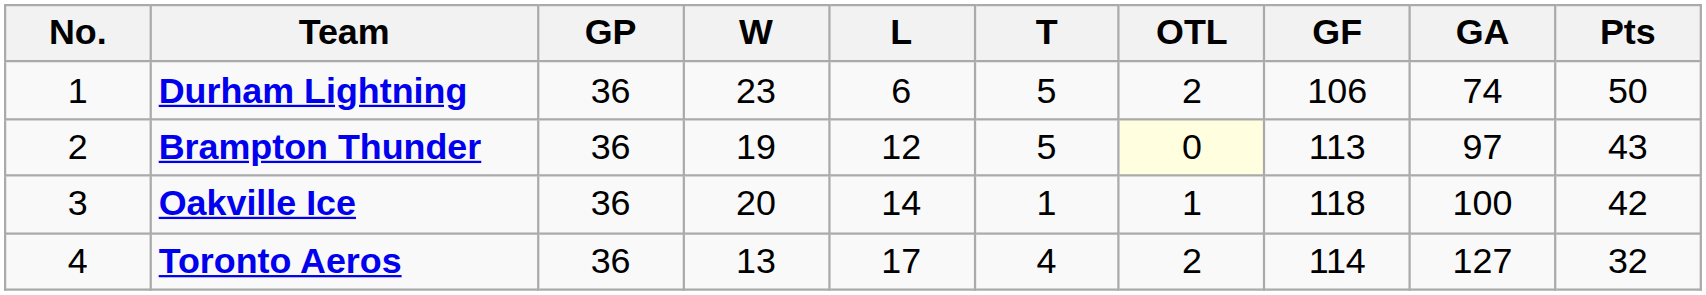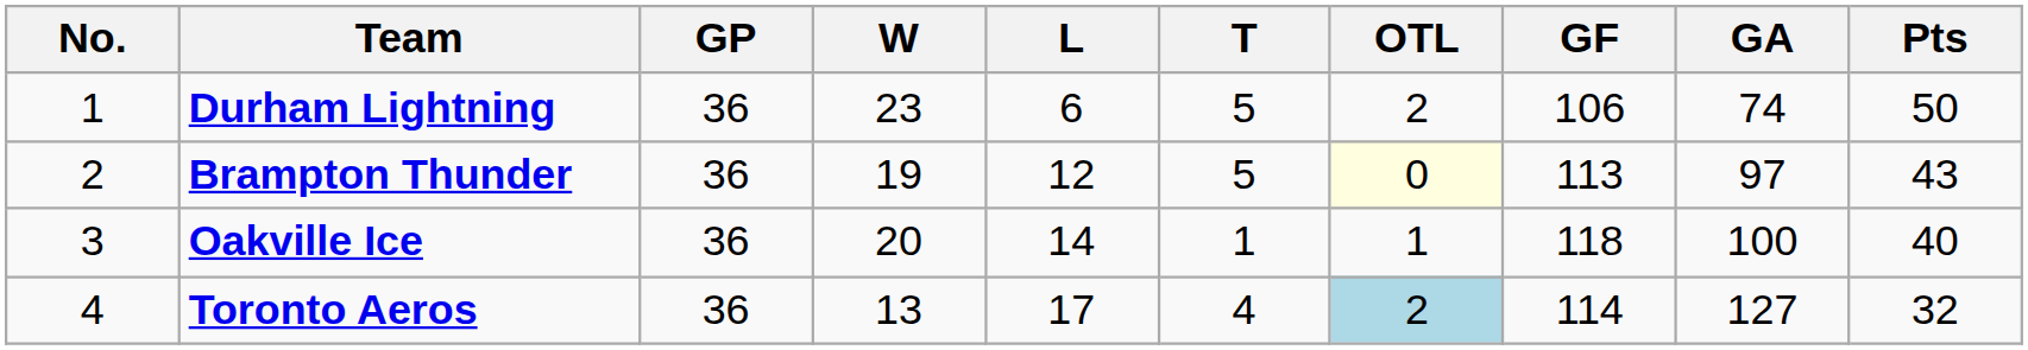 <table class="wikitable sortable">
 <tr>
 <th bgcolor="#DDDDFF" width="7.5%" title="Division rank">No.</th>
 <th bgcolor="#DDDDFF" width="20%">Team</th>
 <th bgcolor="#DDDDFF" width="7.5%" title="Games played" class="unsortable">GP</th>
 <th bgcolor="#DDDDFF" width="7.5%" title="Wins">W</th>
 <th bgcolor="#DDDDFF" width="7.5%" title="Losses">L</th>
 <th bgcolor="#DDDDFF" width="7.5%" title="Ties">T</th>
 <th bgcolor="#DDDDFF" width="7.5%" title="Overtime Losses">OTL</th>
 <th bgcolor="#DDDDFF" width="7.5%" title="Goals for">GF</th>
 <th bgcolor="#DDDDFF" width="7.5%" title="Goals against">GA</th>
 <th bgcolor="#DDDDFF" width="7.5%" title="Points">Pts</th>
 </tr>
 <tr align=center>
 <td>1</td>
 <td align=left><strong><a href='#'>Durham Lightning</a></strong></td>
 <td>36</td>
 <td>23</td>
 <td>6</td>
 <td>5</td>
 <td>2</td>
 <td>106</td>
 <td>74</td>
 <td>50</td>
 </tr>
 <tr align=center>
 <td>2</td>
 <td align=left><strong><a href='#'>Brampton Thunder</a></strong></td>
 <td>36</td>
 <td>19</td>
 <td>12</td>
 <td>5</td>
 <td style="background: lightyellow;">0</td>
 <td>113</td>
 <td>97</td>
 <td>43</td>
 </tr>
 <tr align=center>
 <td>3</td>
 <td align=left><strong><a href='#'>Oakville Ice</a></strong></td>
 <td>36</td>
 <td>20</td>
 <td>14</td>
 <td>1</td>
 <td>1</td>
 <td>118</td>
 <td>100</td>
-<td>42</td>
+<td>40</td>
 </tr>
 <tr align=center>
 <td>4</td>
 <td align=left><strong><a href='#'>Toronto Aeros</a></strong></td>
 <td>36</td>
 <td>13</td>
 <td>17</td>
 <td>4</td>
-<td>2</td>
+<td style="background: lightblue;">2</td>
 <td>114</td>
 <td>127</td>
 <td>32</td>
 </tr>
 </table>
